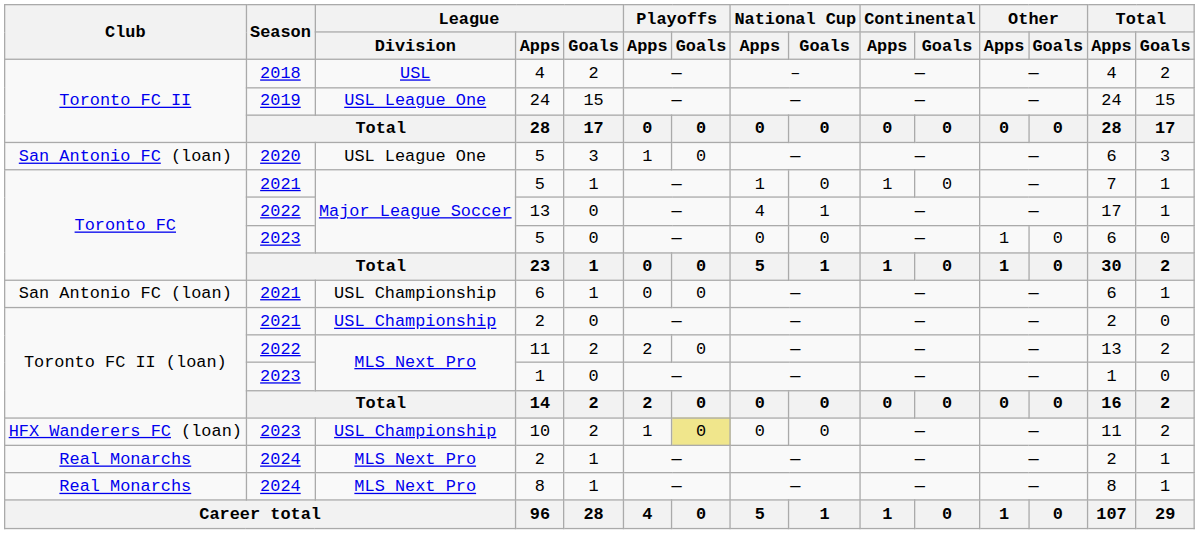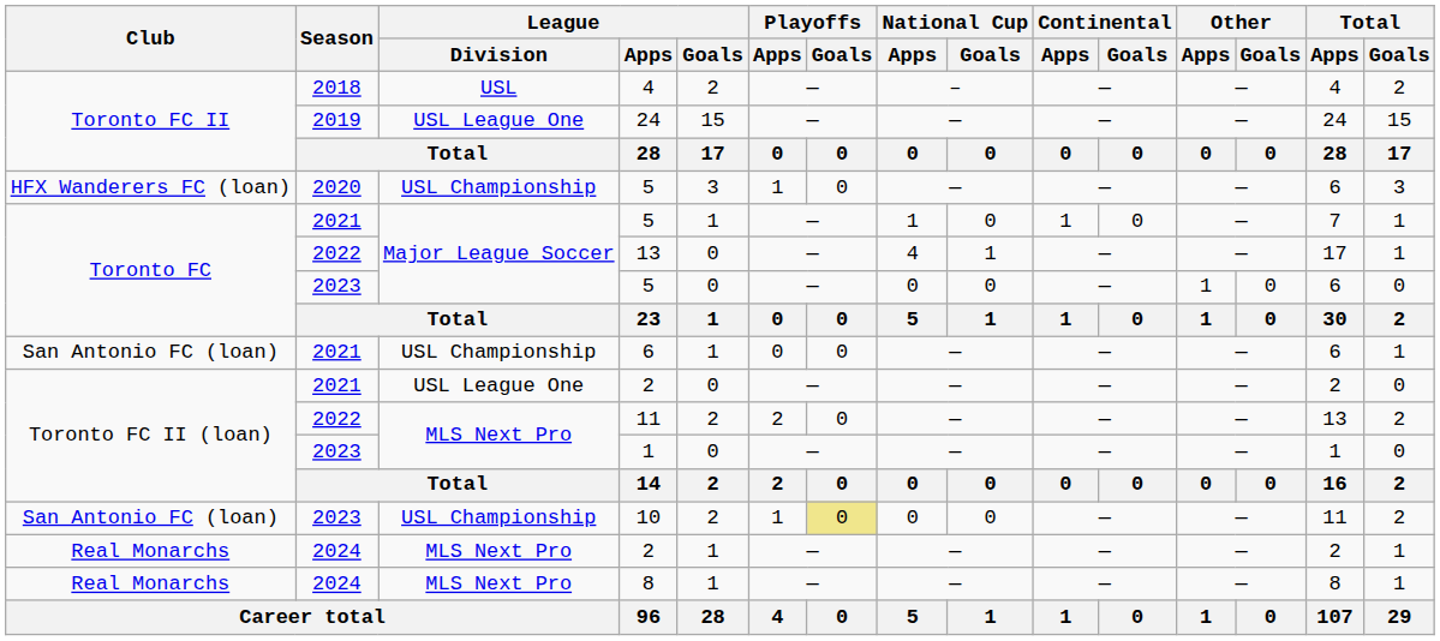 <table class="wikitable" style="text-align: center">
 <tr>
 <th rowspan="2">Club</th>
 <th rowspan="2">Season</th>
 <th colspan="3">League</th>
 <th colspan="2">Playoffs</th>
 <th colspan="2">National Cup</th>
 <th colspan="2">Continental</th>
 <th colspan="2">Other</th>
 <th colspan="2">Total</th>
 </tr>
 <tr>
 <th>Division</th>
 <th>Apps</th>
 <th>Goals</th>
 <th>Apps</th>
 <th>Goals</th>
 <th>Apps</th>
 <th>Goals</th>
 <th>Apps</th>
 <th>Goals</th>
 <th>Apps</th>
 <th>Goals</th>
 <th>Apps</th>
 <th>Goals</th>
 </tr>
 <tr>
 <td rowspan="3"><a href='#'>Toronto FC II</a></td>
 <td><a href='#'>2018</a></td>
 <td><a href='#'>USL</a></td>
 <td>4</td>
 <td>2</td>
 <td colspan="2">—</td>
 <td colspan="2">–</td>
 <td colspan="2">—</td>
 <td colspan="2">—</td>
 <td>4</td>
 <td>2</td>
 </tr>
 <tr>
 <td><a href='#'>2019</a></td>
 <td><a href='#'>USL League One</a></td>
 <td>24</td>
 <td>15</td>
 <td colspan="2">—</td>
 <td colspan="2">—</td>
 <td colspan="2">—</td>
 <td colspan="2">—</td>
 <td>24</td>
 <td>15</td>
 </tr>
 <tr>
 <th colspan="2">Total</th>
 <th>28</th>
 <th>17</th>
 <th>0</th>
 <th>0</th>
 <th>0</th>
 <th>0</th>
 <th>0</th>
 <th>0</th>
 <th>0</th>
 <th>0</th>
 <th>28</th>
 <th>17</th>
 </tr>
 <tr>
-<td><a href='#'>San Antonio FC</a> (loan)</td>
+<td><a href='#'>HFX Wanderers FC</a> (loan)</td>
 <td><a href='#'>2020</a></td>
-<td>USL League One</td>
+<td><a href='#'>USL Championship</a></td>
 <td>5</td>
 <td>3</td>
 <td>1</td>
 <td>0</td>
 <td colspan="2">—</td>
 <td colspan="2">—</td>
 <td colspan="2">—</td>
 <td>6</td>
 <td>3</td>
 </tr>
 <tr>
 <td rowspan="4"><a href='#'>Toronto FC</a></td>
 <td><a href='#'>2021</a></td>
 <td rowspan="3"><a href='#'>Major League Soccer</a></td>
 <td>5</td>
 <td>1</td>
 <td colspan="2">—</td>
 <td>1</td>
 <td>0</td>
 <td>1</td>
 <td>0</td>
 <td colspan="2">—</td>
 <td>7</td>
 <td>1</td>
 </tr>
 <tr>
 <td><a href='#'>2022</a></td>
 <td>13</td>
 <td>0</td>
 <td colspan="2">—</td>
 <td>4</td>
 <td>1</td>
 <td colspan="2">—</td>
 <td colspan="2">—</td>
 <td>17</td>
 <td>1</td>
 </tr>
 <tr>
 <td><a href='#'>2023</a></td>
 <td>5</td>
 <td>0</td>
 <td colspan="2">—</td>
 <td>0</td>
 <td>0</td>
 <td colspan="2">—</td>
 <td>1</td>
 <td>0</td>
 <td>6</td>
 <td>0</td>
 </tr>
 <tr>
 <th colspan="2">Total</th>
 <th>23</th>
 <th>1</th>
 <th>0</th>
 <th>0</th>
 <th>5</th>
 <th>1</th>
 <th>1</th>
 <th>0</th>
 <th>1</th>
 <th>0</th>
 <th>30</th>
 <th>2</th>
 </tr>
 <tr>
 <td>San Antonio FC (loan)</td>
 <td><a href='#'>2021</a></td>
 <td>USL Championship</td>
 <td>6</td>
 <td>1</td>
 <td>0</td>
 <td>0</td>
 <td colspan="2">—</td>
 <td colspan="2">—</td>
 <td colspan="2">—</td>
 <td>6</td>
 <td>1</td>
 </tr>
 <tr>
 <td rowspan=4>Toronto FC II (loan)</td>
 <td><a href='#'>2021</a></td>
-<td><a href='#'>USL Championship</a></td>
+<td>USL League One</td>
 <td>2</td>
 <td>0</td>
 <td colspan=2>—</td>
 <td colspan="2">—</td>
 <td colspan="2">—</td>
 <td colspan="2">—</td>
 <td>2</td>
 <td>0</td>
 </tr>
 <tr>
 <td><a href='#'>2022</a></td>
 <td rowspan=2><a href='#'>MLS Next Pro</a></td>
 <td>11</td>
 <td>2</td>
 <td>2</td>
 <td>0</td>
 <td colspan="2">—</td>
 <td colspan="2">—</td>
 <td colspan="2">—</td>
 <td>13</td>
 <td>2</td>
 </tr>
 <tr>
 <td><a href='#'>2023</a></td>
 <td>1</td>
 <td>0</td>
 <td colspan="2">—</td>
 <td colspan="2">—</td>
 <td colspan="2">—</td>
 <td colspan="2">—</td>
 <td>1</td>
 <td>0</td>
 </tr>
 <tr>
 <th colspan="2">Total</th>
 <th>14</th>
 <th>2</th>
 <th>2</th>
 <th>0</th>
 <th>0</th>
 <th>0</th>
 <th>0</th>
 <th>0</th>
 <th>0</th>
 <th>0</th>
 <th>16</th>
 <th>2</th>
 </tr>
 <tr>
-<td><a href='#'>HFX Wanderers FC</a> (loan)</td>
+<td><a href='#'>San Antonio FC</a> (loan)</td>
 <td><a href='#'>2023</a></td>
 <td><a href='#'>USL Championship</a></td>
 <td>10</td>
 <td>2</td>
 <td>1</td>
 <td style="background: khaki;">0</td>
 <td>0</td>
 <td>0</td>
 <td colspan="2">—</td>
 <td colspan="2">—</td>
 <td>11</td>
 <td>2</td>
 </tr>
 <tr>
 <td><a href='#'>Real Monarchs</a></td>
 <td><a href='#'>2024</a></td>
 <td><a href='#'>MLS Next Pro</a></td>
 <td>2</td>
 <td>1</td>
 <td colspan=2>—</td>
 <td colspan="2">—</td>
 <td colspan="2">—</td>
 <td colspan="2">—</td>
 <td>2</td>
 <td>1</td>
 </tr>
 <tr>
 <td><a href='#'>Real Monarchs</a></td>
 <td><a href='#'>2024</a></td>
 <td><a href='#'>MLS Next Pro</a></td>
 <td>8</td>
 <td>1</td>
 <td colspan=2>—</td>
 <td colspan="2">—</td>
 <td colspan="2">—</td>
 <td colspan="2">—</td>
 <td>8</td>
 <td>1</td>
 </tr>
 <tr>
 <th colspan="3">Career total</th>
 <th>96</th>
 <th>28</th>
 <th>4</th>
 <th>0</th>
 <th>5</th>
 <th>1</th>
 <th>1</th>
 <th>0</th>
 <th>1</th>
 <th>0</th>
 <th>107</th>
 <th>29</th>
 </tr>
 </table>
